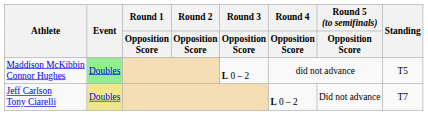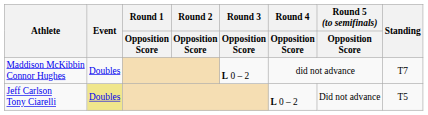 <table class="wikitable" border="1" style="font-size:90%">
 <tr>
 <th rowspan=2>Athlete</th>
 <th rowspan=2>Event</th>
 <th>Round 1</th>
 <th>Round 2</th>
 <th>Round 3</th>
 <th>Round 4</th>
 <th>Round 5<br><em>(to semifinals)</em></th>
 <th rowspan=2>Standing</th>
 </tr>
 <tr>
 <th>Opposition <br> Score</th>
 <th>Opposition <br> Score</th>
 <th>Opposition <br> Score</th>
 <th>Opposition <br> Score</th>
 <th>Opposition <br> Score</th>
 </tr>
 <tr>
 <td><a href='#'>Maddison McKibbin</a><br><a href='#'>Connor Hughes</a></td>
-<td style="background: lightgreen;"><a href='#'>Doubles</a></td>
+<td><a href='#'>Doubles</a></td>
 <td align=center colspan=2 bgcolor=wheat></td>
 <td><br><strong>L</strong> 0 – 2</td>
 <td align=center colspan=2>did not advance</td>
-<td align=center>T5</td>
+<td align=center>T7</td>
 </tr>
 <tr>
 <td><a href='#'>Jeff Carlson</a><br><a href='#'>Tony Ciarelli</a></td>
 <td style="background: khaki;"><a href='#'>Doubles</a></td>
 <td align=center colspan=3 bgcolor=wheat></td>
 <td><br><strong>L</strong> 0 – 2</td>
 <td align=center>Did not advance</td>
-<td align=center>T7</td>
+<td align=center>T5</td>
 </tr>
 </table>
